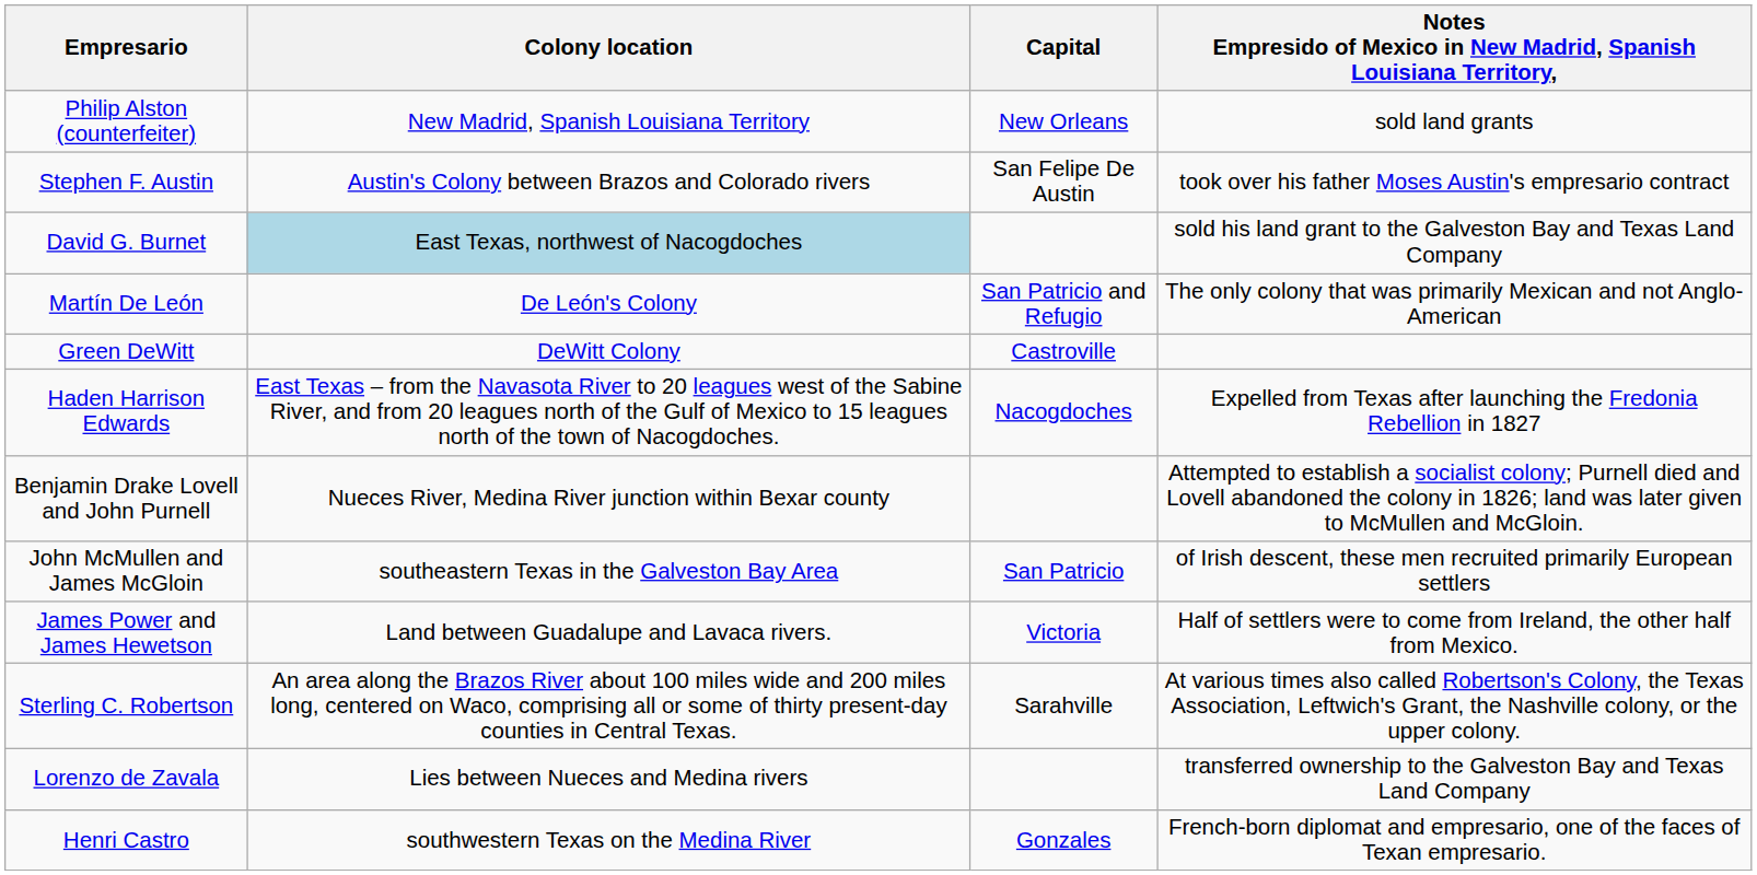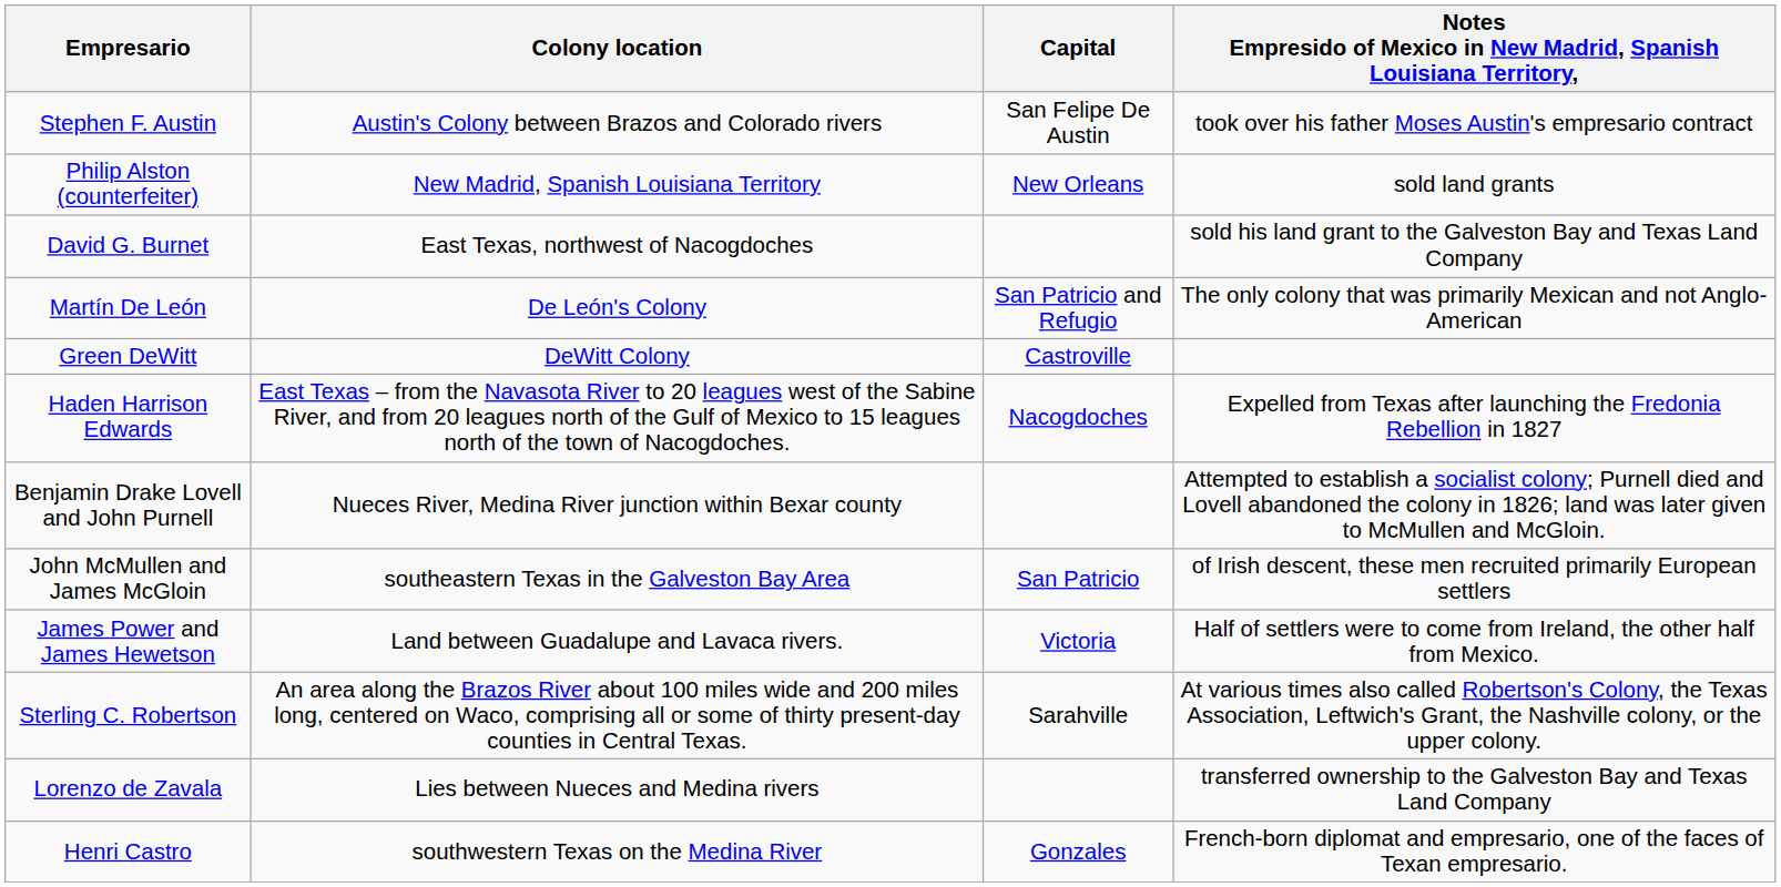 <table class="wikitable" style="text-align:center" align="center">
 <tr>
 <th>Empresario</th>
 <th>Colony location</th>
 <th>Capital</th>
 <th>Notes<br>Empresido of Mexico in <a href='#'>New Madrid</a>, <a href='#'>Spanish Louisiana Territory</a>,</th>
 </tr>
 <tr>
+<td><a href='#'>Stephen F. Austin</a></td>
+<td><a href='#'>Austin's Colony</a> between Brazos and Colorado rivers</td>
+<td>San Felipe De Austin</td>
+<td>took over his father <a href='#'>Moses Austin</a>'s empresario contract</td>
+</tr>
+<tr>
 <td><a href='#'>Philip Alston (counterfeiter)</a></td>
 <td><a href='#'>New Madrid</a>, <a href='#'>Spanish Louisiana Territory</a></td>
 <td><a href='#'>New Orleans</a></td>
 <td>sold land grants</td>
 </tr>
 <tr>
-<td><a href='#'>Stephen F. Austin</a></td>
-<td><a href='#'>Austin's Colony</a> between Brazos and Colorado rivers</td>
-<td>San Felipe De Austin</td>
-<td>took over his father <a href='#'>Moses Austin</a>'s empresario contract</td>
-</tr>
-<tr>
 <td><a href='#'>David G. Burnet</a></td>
-<td style="background: lightblue;">East Texas, northwest of Nacogdoches</td>
+<td>East Texas, northwest of Nacogdoches</td>
 <td></td>
 <td>sold his land grant to the Galveston Bay and Texas Land Company</td>
 </tr>
 <tr>
 <td><a href='#'>Martín De León</a></td>
 <td><a href='#'>De León's Colony</a></td>
 <td><a href='#'>San Patricio</a> and <a href='#'>Refugio</a></td>
 <td>The only colony that was primarily Mexican and not Anglo-American</td>
 </tr>
 <tr>
 <td><a href='#'>Green DeWitt</a></td>
 <td><a href='#'>DeWitt Colony</a></td>
 <td><a href='#'>Castroville</a></td>
 <td></td>
 </tr>
 <tr>
 <td><a href='#'>Haden Harrison Edwards</a></td>
 <td><a href='#'>East Texas</a> – from the <a href='#'>Navasota River</a> to 20 <a href='#'>leagues</a> west of the Sabine River, and from 20 leagues north of the Gulf of Mexico to 15 leagues north of the town of Nacogdoches.</td>
 <td><a href='#'>Nacogdoches</a></td>
 <td>Expelled from Texas after launching the <a href='#'>Fredonia Rebellion</a> in 1827</td>
 </tr>
 <tr>
 <td>Benjamin Drake Lovell and John Purnell</td>
 <td>Nueces River, Medina River junction within Bexar county </td>
 <td></td>
 <td>Attempted to establish a <a href='#'>socialist colony</a>; Purnell died and Lovell abandoned the colony in 1826; land was later given to McMullen and McGloin.</td>
 </tr>
 <tr>
 <td>John McMullen and James McGloin</td>
 <td>southeastern Texas in the <a href='#'>Galveston Bay Area</a></td>
 <td><a href='#'>San Patricio</a></td>
 <td>of Irish descent, these men recruited primarily European settlers</td>
 </tr>
 <tr>
 <td><a href='#'>James Power</a> and <a href='#'>James Hewetson</a></td>
 <td>Land between Guadalupe and Lavaca rivers.</td>
 <td><a href='#'>Victoria</a></td>
 <td>Half of settlers were to come from Ireland, the other half from Mexico.</td>
 </tr>
 <tr>
 <td><a href='#'>Sterling C. Robertson</a></td>
 <td>An area along the <a href='#'>Brazos River</a> about 100 miles wide and 200 miles long, centered on Waco, comprising all or some of thirty present-day counties in Central Texas.</td>
 <td>Sarahville</td>
 <td>At various times also called <a href='#'>Robertson's Colony</a>, the Texas Association, Leftwich's Grant, the Nashville colony, or the upper colony.</td>
 </tr>
 <tr>
 <td><a href='#'>Lorenzo de Zavala</a></td>
 <td>Lies between Nueces and Medina rivers </td>
 <td></td>
 <td>transferred ownership to the Galveston Bay and Texas Land Company</td>
 </tr>
 <tr>
 <td><a href='#'>Henri Castro</a></td>
 <td>southwestern Texas on the <a href='#'>Medina River</a></td>
 <td><a href='#'>Gonzales</a></td>
 <td>French-born diplomat and empresario, one of the faces of Texan empresario. </td>
 </tr>
 </table>
